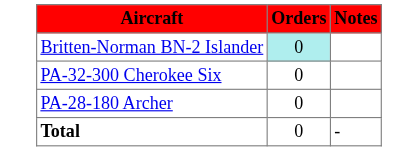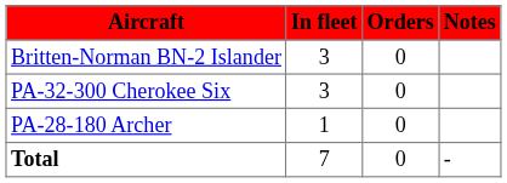 <table class="toccolours" border="1" cellpadding="3" style="margin:1em auto; border-collapse:collapse">
 <tr bgcolor=red>
 <th>Aircraft</th>
+<th>In fleet</th>
 <th>Orders</th>
 <th>Notes</th>
 </tr>
 <tr>
 <td><a href='#'>Britten-Norman BN-2 Islander</a></td>
-<td align="center" style="background: paleturquoise;">0</td>
+<td align="center">3</td>
+<td align="center">0</td>
 <td></td>
 </tr>
 <tr>
 <td><a href='#'>PA-32-300 Cherokee Six</a></td>
+<td align="center">3</td>
 <td align="center">0</td>
 <td></td>
 </tr>
 <tr>
 <td><a href='#'>PA-28-180 Archer</a></td>
+<td align="center">1</td>
 <td align="center">0</td>
 <td></td>
 </tr>
 <tr>
 <td><strong>Total</strong></td>
+<td align="center">7</td>
 <td align="center">0</td>
 <td>-</td>
 </tr>
 </table>
